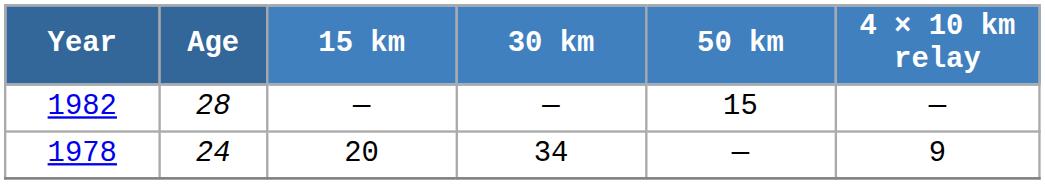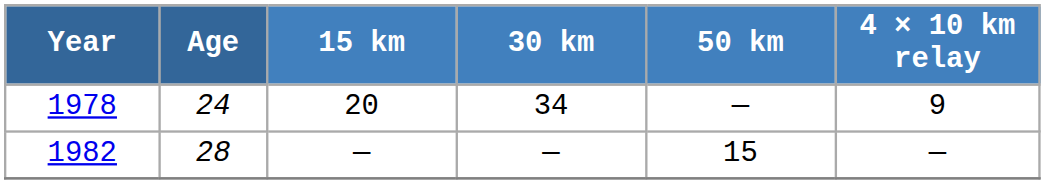 <table class="wikitable" style="font-size:95%; text-align:center; border:grey solid 1px; border-collapse:collapse; background:#ffffff;">
 <tr>
 <th style="background-color:#369; color:white; width:60px;"> Year </th>
 <th style="background-color:#369; color:white; width:40px;"> Age </th>
 <th style="background-color:#4180be; color:white; width:75px;"> 15 km </th>
 <th style="background-color:#4180be; color:white; width:75px;"> 30 km </th>
 <th style="background-color:#4180be; color:white; width:75px;"> 50 km </th>
 <th style="background-color:#4180be; color:white; width:75px;"> 4 × 10 km <br> relay </th>
 </tr>
 <tr>
+<td><a href='#'>1978</a></td>
+<td><em>24</em></td>
+<td>20</td>
+<td>34</td>
+<td>—</td>
+<td>9</td>
+</tr>
+<tr>
 <td><a href='#'>1982</a></td>
 <td><em>28</em></td>
 <td>—</td>
 <td>—</td>
 <td>15</td>
 <td>—</td>
 </tr>
 <tr>
-<td><a href='#'>1978</a></td>
-<td><em>24</em></td>
-<td>20</td>
-<td>34</td>
-<td>—</td>
-<td>9</td>
-</tr>
-<tr>
 </tr>
 </table>
